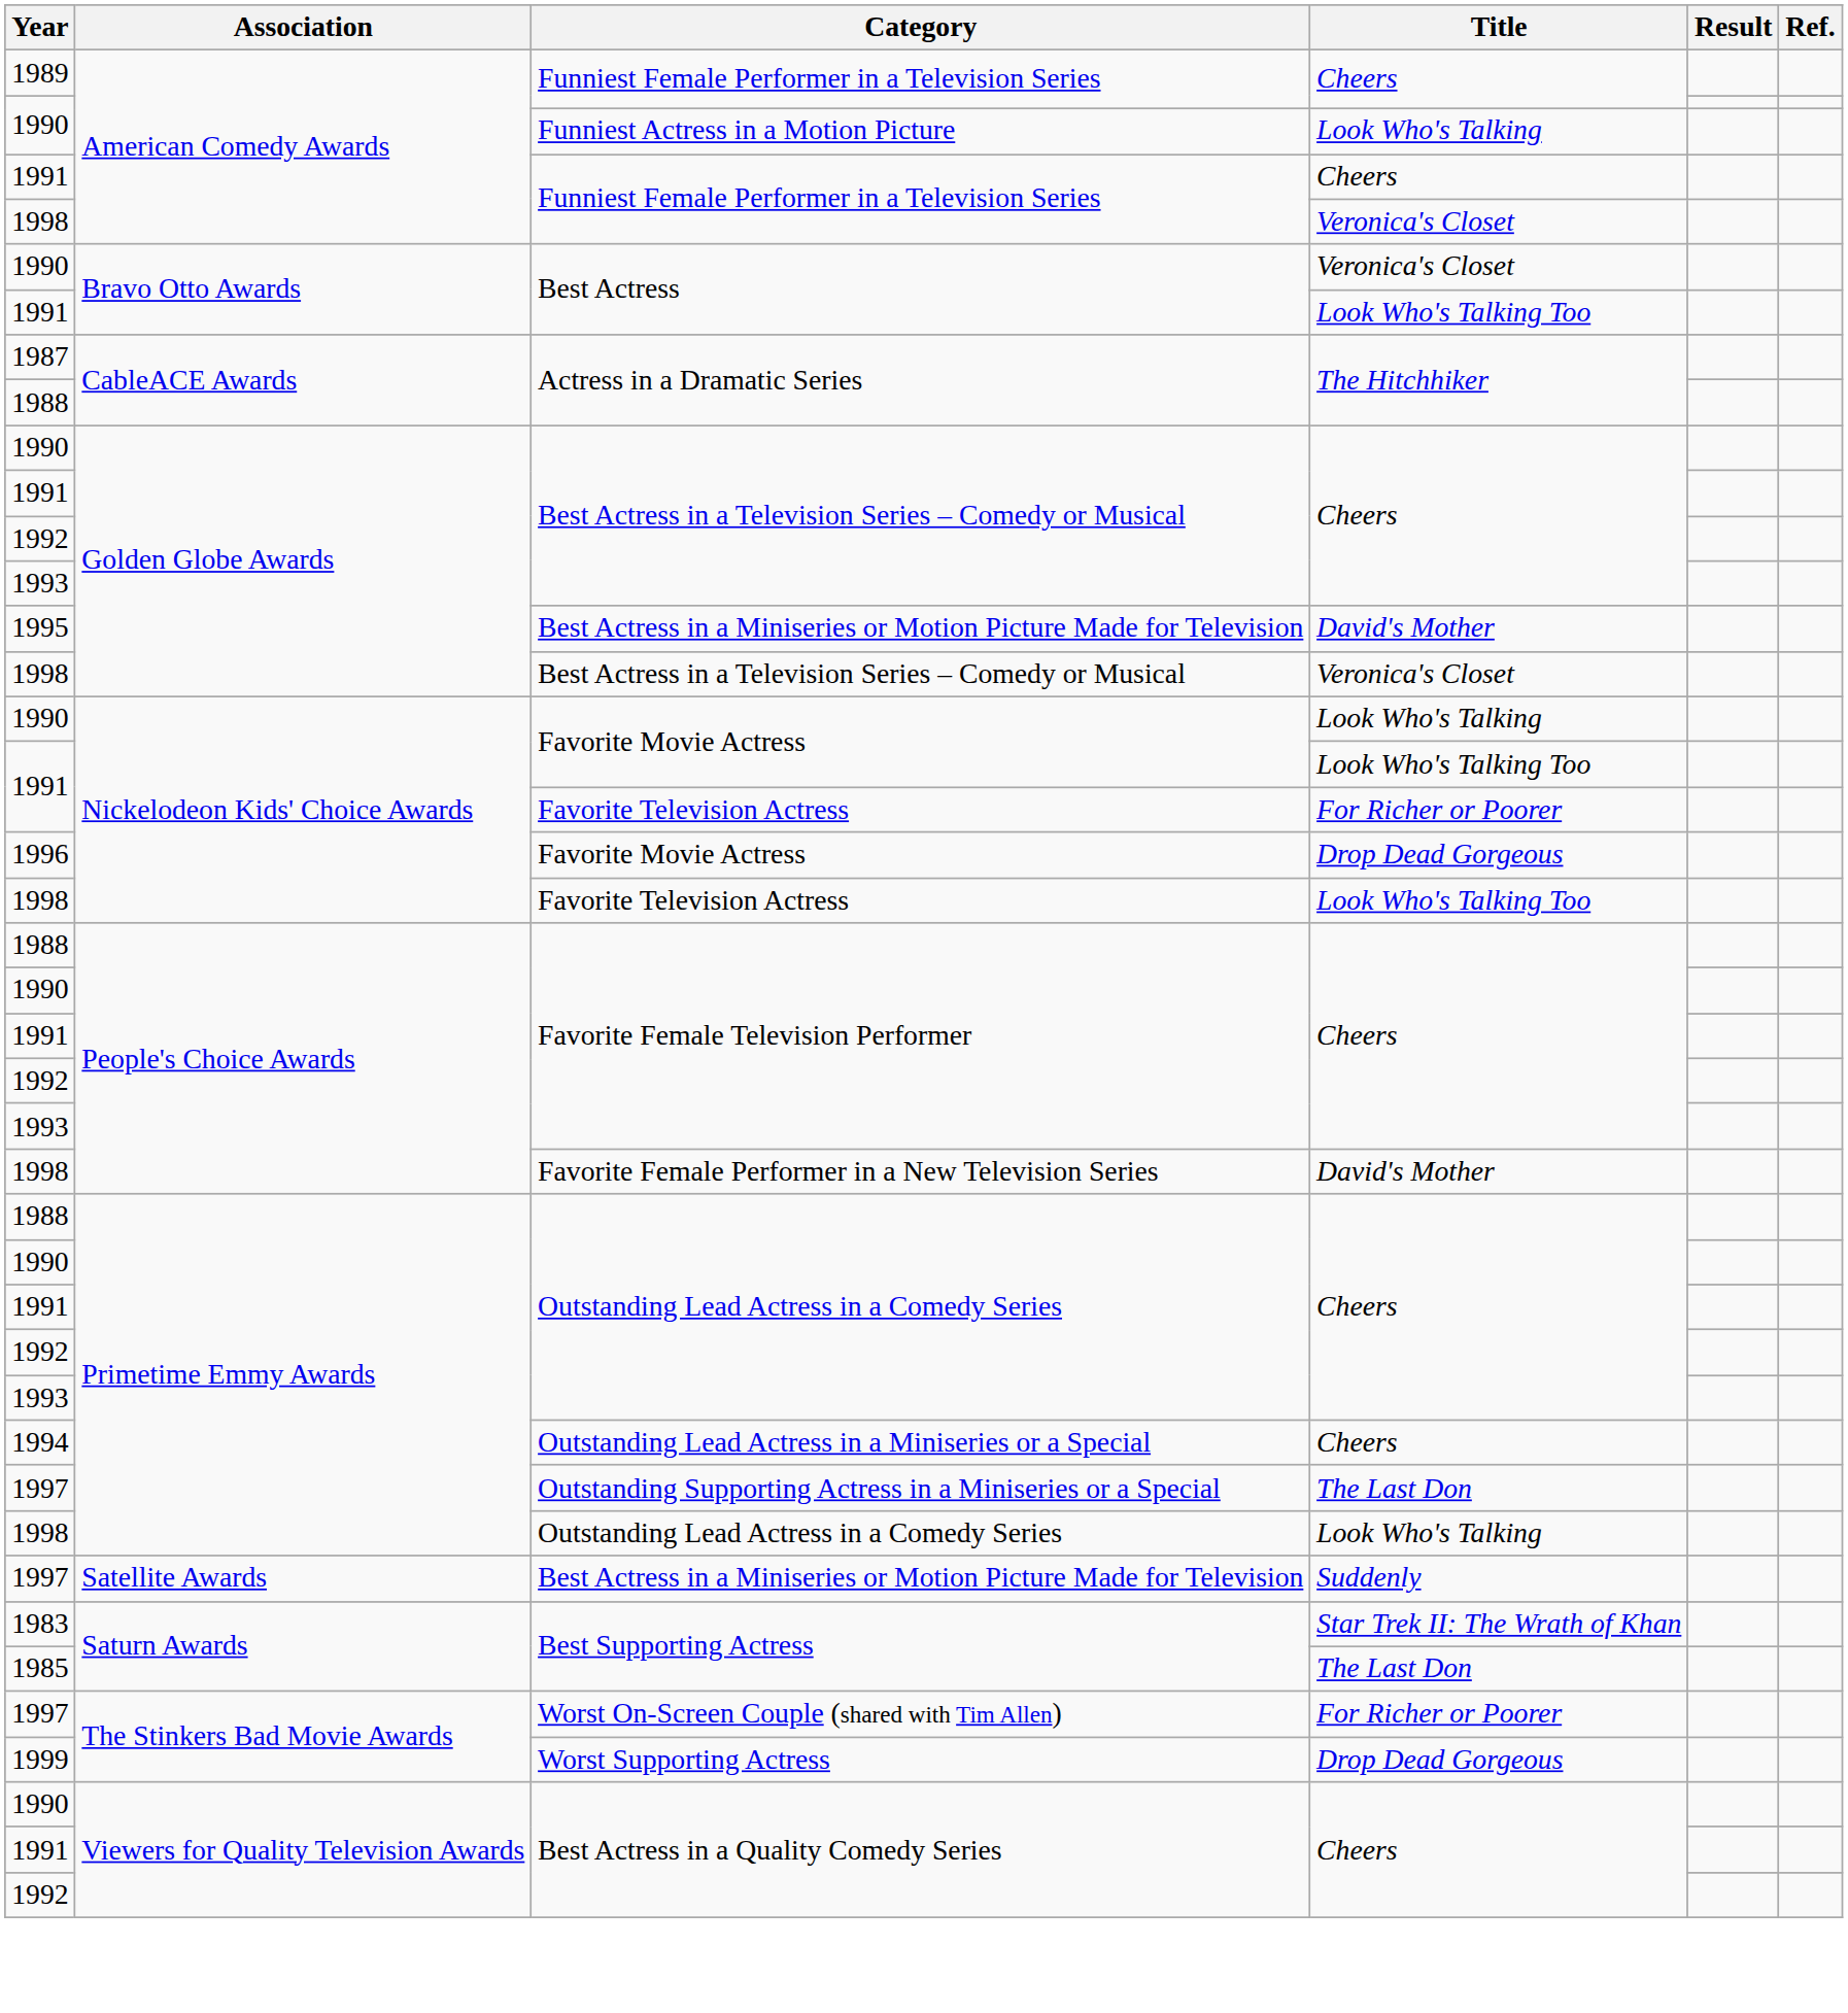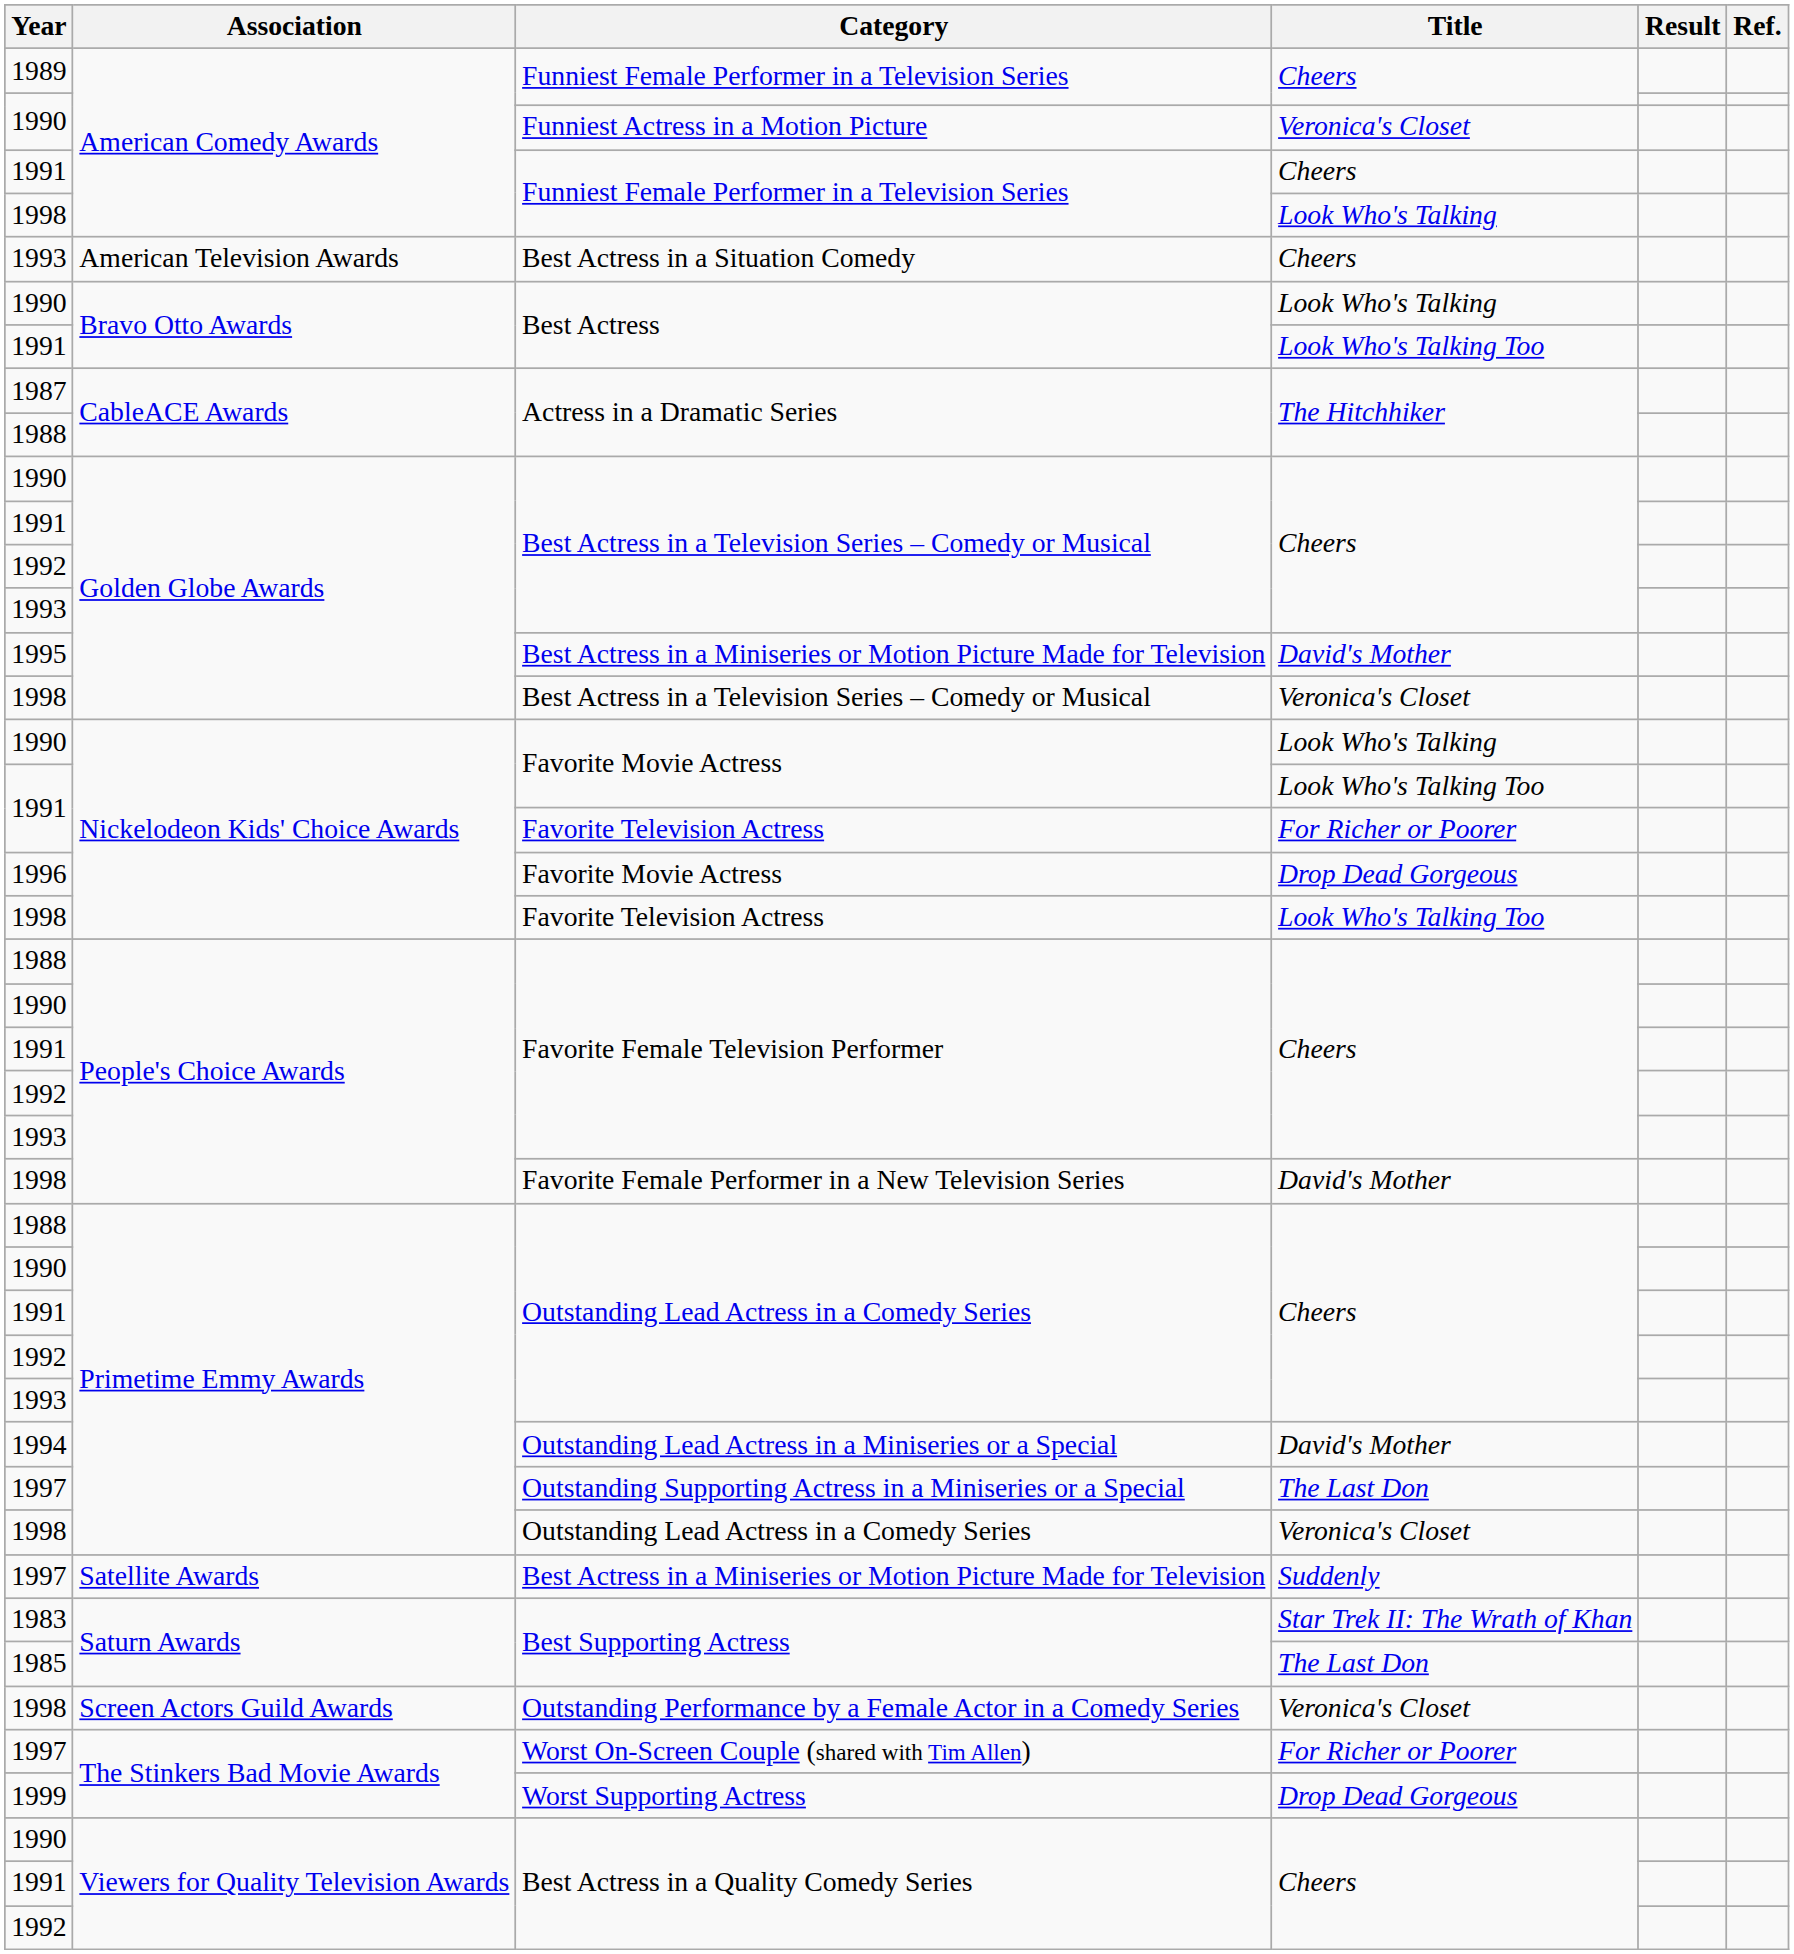 <table class="wikitable sortable">
 <tr>
 <th scope="col">Year</th>
 <th scope="col">Association</th>
 <th scope="col">Category</th>
 <th scope="col">Title</th>
 <th scope="col">Result</th>
 <th scope="col">Ref.</th>
 </tr>
 <tr>
 <td>1989</td>
 <td rowspan="5"><a href='#'>American Comedy Awards</a></td>
 <td rowspan="2"><a href='#'>Funniest Female Performer in a Television Series</a></td>
 <td rowspan="2"><em><a href='#'>Cheers</a></em></td>
 <td></td>
 <td></td>
 </tr>
 <tr>
 <td rowspan="2">1990</td>
 <td></td>
 <td></td>
 </tr>
 <tr>
 <td><a href='#'>Funniest Actress in a Motion Picture</a></td>
-<td><em><a href='#'>Look Who's Talking</a></em></td>
+<td><em><a href='#'>Veronica's Closet</a></em></td>
 <td></td>
 <td></td>
 </tr>
 <tr>
 <td>1991</td>
 <td rowspan="2"><a href='#'>Funniest Female Performer in a Television Series</a></td>
 <td><em>Cheers</em></td>
 <td></td>
 <td></td>
 </tr>
 <tr>
 <td>1998</td>
-<td><em><a href='#'>Veronica's Closet</a></em></td>
+<td><em><a href='#'>Look Who's Talking</a></em></td>
+<td></td>
+<td></td>
+</tr>
+<tr>
+<td>1993</td>
+<td>American Television Awards</td>
+<td>Best Actress in a Situation Comedy</td>
+<td><em>Cheers</em></td>
 <td></td>
 <td></td>
 </tr>
 <tr>
 <td>1990</td>
 <td rowspan="2"><a href='#'>Bravo Otto Awards</a></td>
 <td rowspan="2">Best Actress</td>
-<td><em>Veronica's Closet</em></td>
+<td><em>Look Who's Talking</em></td>
 <td></td>
 <td></td>
 </tr>
 <tr>
 <td>1991</td>
 <td><em><a href='#'>Look Who's Talking Too</a></em></td>
 <td></td>
 <td></td>
 </tr>
 <tr>
 <td>1987</td>
 <td rowspan="2"><a href='#'>CableACE Awards</a></td>
 <td rowspan="2">Actress in a Dramatic Series</td>
 <td rowspan="2"><em><a href='#'>The Hitchhiker</a></em></td>
 <td></td>
 <td></td>
 </tr>
 <tr>
 <td>1988</td>
 <td></td>
 <td></td>
 </tr>
 <tr>
 <td>1990</td>
 <td rowspan="6"><a href='#'>Golden Globe Awards</a></td>
 <td rowspan="4"><a href='#'>Best Actress in a Television Series – Comedy or Musical</a></td>
 <td rowspan="4"><em>Cheers</em></td>
 <td></td>
 <td></td>
 </tr>
 <tr>
 <td>1991</td>
 <td></td>
 <td></td>
 </tr>
 <tr>
 <td>1992</td>
 <td></td>
 <td></td>
 </tr>
 <tr>
 <td>1993</td>
 <td></td>
 <td></td>
 </tr>
 <tr>
 <td>1995</td>
 <td><a href='#'>Best Actress in a Miniseries or Motion Picture Made for Television</a></td>
 <td><em><a href='#'>David's Mother</a></em></td>
 <td></td>
 <td></td>
 </tr>
 <tr>
 <td>1998</td>
 <td>Best Actress in a Television Series – Comedy or Musical</td>
 <td><em>Veronica's Closet</em></td>
 <td></td>
 <td></td>
 </tr>
 <tr>
 <td>1990</td>
 <td rowspan="5"><a href='#'>Nickelodeon Kids' Choice Awards</a></td>
 <td rowspan="2">Favorite Movie Actress</td>
 <td><em>Look Who's Talking</em></td>
 <td></td>
 <td></td>
 </tr>
 <tr>
 <td rowspan="2">1991</td>
 <td><em>Look Who's Talking Too</em></td>
 <td></td>
 <td></td>
 </tr>
 <tr>
 <td><a href='#'>Favorite Television Actress</a></td>
 <td><em><a href='#'>For Richer or Poorer</a></em></td>
 <td></td>
 <td></td>
 </tr>
 <tr>
 <td>1996</td>
 <td>Favorite Movie Actress</td>
 <td><em><a href='#'>Drop Dead Gorgeous</a></em></td>
 <td></td>
 <td></td>
 </tr>
 <tr>
 <td>1998</td>
 <td>Favorite Television Actress</td>
 <td><em><a href='#'>Look Who's Talking Too</a></em></td>
 <td></td>
 <td></td>
 </tr>
 <tr>
 <td>1988</td>
 <td rowspan="6"><a href='#'>People's Choice Awards</a></td>
 <td rowspan="5">Favorite Female Television Performer</td>
 <td rowspan="5"><em>Cheers</em></td>
 <td></td>
 <td></td>
 </tr>
 <tr>
 <td>1990</td>
 <td></td>
 <td></td>
 </tr>
 <tr>
 <td>1991</td>
 <td></td>
 <td></td>
 </tr>
 <tr>
 <td>1992</td>
 <td></td>
 <td></td>
 </tr>
 <tr>
 <td>1993</td>
 <td></td>
 <td></td>
 </tr>
 <tr>
 <td>1998</td>
 <td>Favorite Female Performer in a New Television Series</td>
 <td><em>David's Mother</em></td>
 <td></td>
 <td></td>
 </tr>
 <tr>
 <td>1988</td>
 <td rowspan="8"><a href='#'>Primetime Emmy Awards</a></td>
 <td rowspan="5"><a href='#'>Outstanding Lead Actress in a Comedy Series</a></td>
 <td rowspan="5"><em>Cheers</em></td>
 <td></td>
 <td></td>
 </tr>
 <tr>
 <td>1990</td>
 <td></td>
 <td></td>
 </tr>
 <tr>
 <td>1991</td>
 <td></td>
 <td></td>
 </tr>
 <tr>
 <td>1992</td>
 <td></td>
 <td></td>
 </tr>
 <tr>
 <td>1993</td>
 <td></td>
 <td></td>
 </tr>
 <tr>
 <td>1994</td>
 <td><a href='#'>Outstanding Lead Actress in a Miniseries or a Special</a></td>
-<td><em>Cheers</em></td>
+<td><em>David's Mother</em></td>
 <td></td>
 <td></td>
 </tr>
 <tr>
 <td>1997</td>
 <td><a href='#'>Outstanding Supporting Actress in a Miniseries or a Special</a></td>
 <td><em><a href='#'>The Last Don</a></em></td>
 <td></td>
 <td></td>
 </tr>
 <tr>
 <td>1998</td>
 <td>Outstanding Lead Actress in a Comedy Series</td>
-<td><em>Look Who's Talking</em></td>
+<td><em>Veronica's Closet</em></td>
 <td></td>
 <td></td>
 </tr>
 <tr>
 <td>1997</td>
 <td><a href='#'>Satellite Awards</a></td>
 <td><a href='#'>Best Actress in a Miniseries or Motion Picture Made for Television</a></td>
 <td><em><a href='#'>Suddenly</a></em></td>
 <td></td>
 <td></td>
 </tr>
 <tr>
 <td>1983</td>
 <td rowspan="2"><a href='#'>Saturn Awards</a></td>
 <td rowspan="2"><a href='#'>Best Supporting Actress</a></td>
 <td><em><a href='#'>Star Trek II: The Wrath of Khan</a></em></td>
 <td></td>
 <td></td>
 </tr>
 <tr>
 <td>1985</td>
 <td><em><a href='#'>The Last Don</a></em></td>
+<td></td>
+<td></td>
+</tr>
+<tr>
+<td>1998</td>
+<td><a href='#'>Screen Actors Guild Awards</a></td>
+<td><a href='#'>Outstanding Performance by a Female Actor in a Comedy Series</a></td>
+<td><em>Veronica's Closet</em></td>
 <td></td>
 <td></td>
 </tr>
 <tr>
 <td>1997</td>
 <td rowspan="2"><a href='#'>The Stinkers Bad Movie Awards</a></td>
 <td><a href='#'>Worst On-Screen Couple</a> (<small>shared with <a href='#'>Tim Allen</a></small>)</td>
 <td><em><a href='#'>For Richer or Poorer</a></em></td>
 <td></td>
 <td></td>
 </tr>
 <tr>
 <td>1999</td>
 <td><a href='#'>Worst Supporting Actress</a></td>
 <td><em><a href='#'>Drop Dead Gorgeous</a></em></td>
 <td></td>
 <td></td>
 </tr>
 <tr>
 <td>1990</td>
 <td rowspan="3"><a href='#'>Viewers for Quality Television Awards</a></td>
 <td rowspan="3">Best Actress in a Quality Comedy Series</td>
 <td rowspan="3"><em>Cheers</em></td>
 <td></td>
 <td></td>
 </tr>
 <tr>
 <td>1991</td>
 <td></td>
 <td></td>
 </tr>
 <tr>
 <td>1992</td>
 <td></td>
 <td></td>
 </tr>
 </table>
